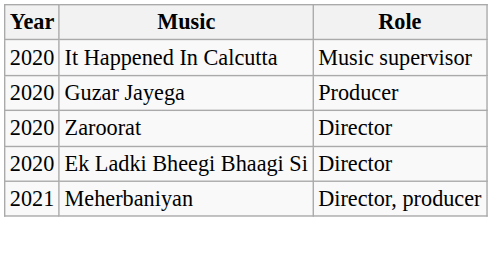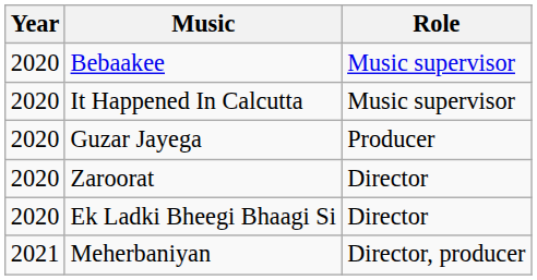 <table class="wikitable sortable">
 <tr>
 <th>Year</th>
 <th>Music</th>
 <th>Role</th>
+</tr>
+<tr>
+<td>2020</td>
+<td><a href='#'>Bebaakee</a></td>
+<td><a href='#'>Music supervisor</a></td>
 </tr>
 <tr>
 <td>2020</td>
 <td>It Happened In Calcutta</td>
 <td>Music supervisor</td>
 </tr>
 <tr>
 <td>2020</td>
 <td>Guzar Jayega</td>
 <td>Producer</td>
 </tr>
 <tr>
 <td>2020</td>
 <td>Zaroorat</td>
 <td>Director</td>
 </tr>
 <tr>
 <td>2020</td>
 <td>Ek Ladki Bheegi Bhaagi Si</td>
 <td>Director</td>
 </tr>
 <tr>
 <td>2021</td>
 <td>Meherbaniyan</td>
 <td>Director, producer</td>
 </tr>
 </table>
